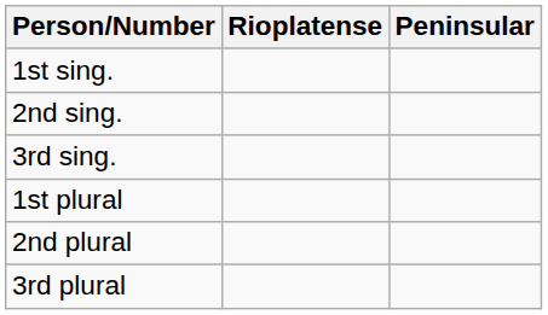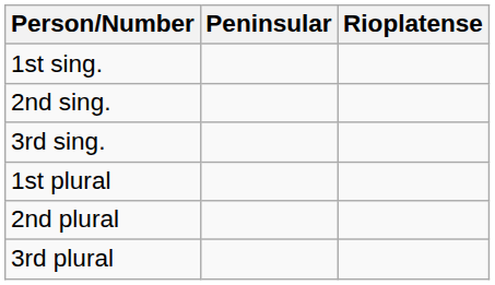 <table class="wikitable">
 <tr>
 <th>Person/Number</th>
+<th>Peninsular</th>
 <th>Rioplatense</th>
-<th>Peninsular</th>
 </tr>
 <tr>
 <td>1st sing.</td>
 <td></td>
 <td></td>
 </tr>
 <tr>
 <td>2nd sing.</td>
 <td></td>
 <td></td>
 </tr>
 <tr>
 <td>3rd sing.</td>
 <td></td>
 <td></td>
 </tr>
 <tr>
 <td>1st plural</td>
 <td></td>
 <td></td>
 </tr>
 <tr>
 <td>2nd plural</td>
 <td></td>
 <td></td>
 </tr>
 <tr>
 <td>3rd plural</td>
 <td></td>
 <td></td>
 </tr>
 </table>
